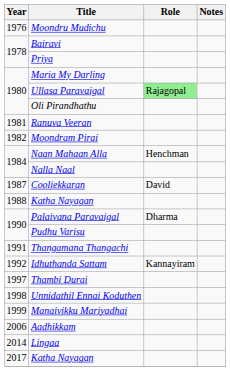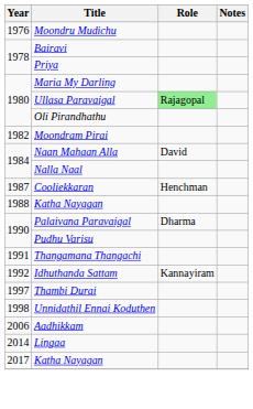 <table class="wikitable">
 <tr style="background:#ccc; text-align:center;">
 <th><strong>Year</strong></th>
 <th><strong>Title</strong></th>
 <th><strong>Role</strong></th>
 <th><strong>Notes</strong></th>
 </tr>
 <tr>
 <td>1976</td>
 <td><em><a href='#'>Moondru Mudichu</a></em></td>
 <td></td>
 <td></td>
 </tr>
 <tr>
 <td rowspan="2">1978</td>
 <td><em><a href='#'>Bairavi</a></em></td>
 <td></td>
 <td></td>
 </tr>
 <tr>
 <td><em><a href='#'>Priya</a></em></td>
 <td></td>
 <td></td>
 </tr>
 <tr>
 <td rowspan="3">1980</td>
 <td><em><a href='#'>Maria My Darling</a></em></td>
 <td></td>
 <td></td>
 </tr>
 <tr>
 <td><em><a href='#'>Ullasa Paravaigal</a></em></td>
 <td style="background: lightgreen;">Rajagopal</td>
 <td></td>
 </tr>
 <tr>
 <td><em>Oli Pirandhathu</em></td>
 <td></td>
 <td></td>
 </tr>
 <tr>
-<td>1981</td>
-<td><em><a href='#'>Ranuva Veeran</a></em></td>
-<td></td>
-<td></td>
-</tr>
-<tr>
 <td>1982</td>
 <td><em><a href='#'>Moondram Pirai</a></em></td>
 <td></td>
 <td></td>
 </tr>
 <tr>
 <td rowspan="2">1984</td>
 <td><em><a href='#'>Naan Mahaan Alla</a></em></td>
-<td>Henchman</td>
+<td>David</td>
 <td></td>
 </tr>
 <tr>
 <td><em><a href='#'>Nalla Naal</a></em></td>
 <td></td>
 <td></td>
 </tr>
 <tr>
 <td>1987</td>
 <td><em><a href='#'>Cooliekkaran</a></em></td>
-<td>David</td>
+<td>Henchman</td>
 <td></td>
 </tr>
 <tr>
 <td>1988</td>
 <td><em><a href='#'>Katha Nayagan</a></em></td>
 <td></td>
 <td></td>
 </tr>
 <tr>
 <td rowspan="2">1990</td>
 <td><em><a href='#'>Palaivana Paravaigal</a></em></td>
 <td>Dharma</td>
 <td></td>
 </tr>
 <tr>
 <td><em><a href='#'>Pudhu Varisu</a></em></td>
 <td></td>
 <td></td>
 </tr>
 <tr>
 <td>1991</td>
 <td><em><a href='#'>Thangamana Thangachi</a></em></td>
 <td></td>
 <td></td>
 </tr>
 <tr>
 <td>1992</td>
 <td><em><a href='#'>Idhuthanda Sattam</a></em></td>
 <td>Kannayiram</td>
 <td></td>
 </tr>
 <tr>
 <td>1997</td>
 <td><em><a href='#'>Thambi Durai</a></em></td>
 <td></td>
 <td></td>
 </tr>
 <tr>
 <td>1998</td>
 <td><em><a href='#'>Unnidathil Ennai Koduthen</a></em></td>
 <td></td>
 <td></td>
 </tr>
 <tr>
-<td>1999</td>
-<td><em><a href='#'>Manaivikku Mariyadhai</a></em></td>
-<td></td>
-<td></td>
-</tr>
-<tr>
 <td>2006</td>
 <td><em><a href='#'>Aadhikkam</a></em></td>
 <td></td>
 <td></td>
 </tr>
 <tr>
 <td>2014</td>
 <td><em><a href='#'>Lingaa</a></em></td>
 <td></td>
 <td></td>
 </tr>
 <tr>
 <td>2017</td>
 <td><em><a href='#'>Katha Nayagan</a></em></td>
 <td></td>
 <td></td>
 </tr>
 <tr>
 </tr>
 </table>
